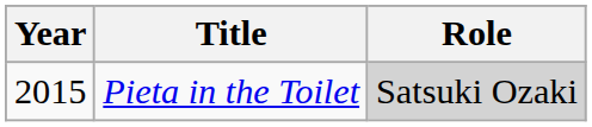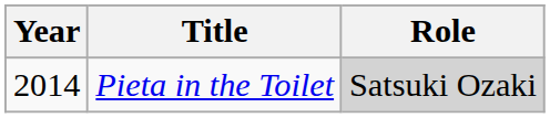 <table class="wikitable">
 <tr>
 <th>Year</th>
 <th>Title</th>
 <th>Role</th>
 </tr>
 <tr>
-<td>2015</td>
+<td>2014</td>
 <td><em><a href='#'>Pieta in the Toilet</a></em></td>
 <td style="background: lightgrey;">Satsuki Ozaki</td>
 </tr>
 </table>
